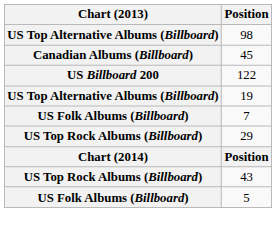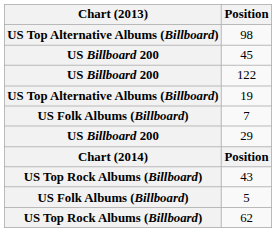 <table class="wikitable sortable plainrowheaders" style="text-align:center">
 <tr>
 <th scope="col">Chart (2013)</th>
 <th scope="col">Position</th>
 </tr>
 <tr>
 <th scope="row">US Top Alternative Albums (<em>Billboard</em>)</th>
 <td>98</td>
 </tr>
 <tr>
-<th scope="row">Canadian Albums (<em>Billboard</em>)</th>
+<th scope="row">US <em>Billboard</em> 200</th>
 <td>45</td>
 </tr>
 <tr>
 <th scope="row">US <em>Billboard</em> 200</th>
 <td>122</td>
 </tr>
 <tr>
 <th scope="row">US Top Alternative Albums (<em>Billboard</em>)</th>
 <td>19</td>
 </tr>
 <tr>
 <th scope="row">US Folk Albums (<em>Billboard</em>)</th>
 <td>7</td>
 </tr>
 <tr>
-<th scope="row">US Top Rock Albums (<em>Billboard</em>)</th>
+<th scope="row">US <em>Billboard</em> 200</th>
 <td>29</td>
 </tr>
 <tr>
 <th scope="col">Chart (2014)</th>
 <th scope="col">Position</th>
 </tr>
 <tr>
 <th scope="row">US Top Rock Albums (<em>Billboard</em>)</th>
 <td>43</td>
 </tr>
 <tr>
 <th scope="row">US Folk Albums (<em>Billboard</em>)</th>
 <td>5</td>
 </tr>
+<tr>
+<th scope="row">US Top Rock Albums (<em>Billboard</em>)</th>
+<td>62</td>
+</tr>
 </table>
